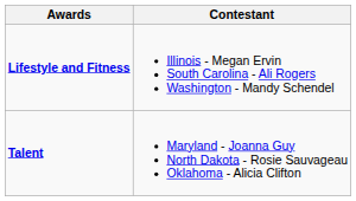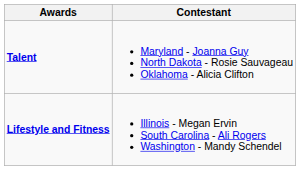 <table class="wikitable">
 <tr>
 <th>Awards</th>
 <th>Contestant</th>
 </tr>
 <tr>
+<td><strong><a href='#'>Talent</a></strong></td>
+<td><br><ul><li> <a href='#'>Maryland</a> - <a href='#'>Joanna Guy</a></li><li> <a href='#'>North Dakota</a> - Rosie Sauvageau</li><li> <a href='#'>Oklahoma</a> - Alicia Clifton</li></ul></td>
+</tr>
+<tr>
 <td><strong><a href='#'>Lifestyle and Fitness</a></strong></td>
 <td><br><ul><li> <a href='#'>Illinois</a> - Megan Ervin</li><li> <a href='#'>South Carolina</a> - <a href='#'>Ali Rogers</a></li><li> <a href='#'>Washington</a> - Mandy Schendel</li></ul></td>
 </tr>
-<tr>
-<td><strong><a href='#'>Talent</a></strong></td>
-<td><br><ul><li> <a href='#'>Maryland</a> - <a href='#'>Joanna Guy</a></li><li> <a href='#'>North Dakota</a> - Rosie Sauvageau</li><li> <a href='#'>Oklahoma</a> - Alicia Clifton</li></ul></td>
-</tr>
 </table>
